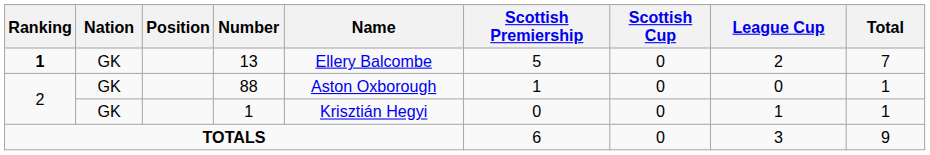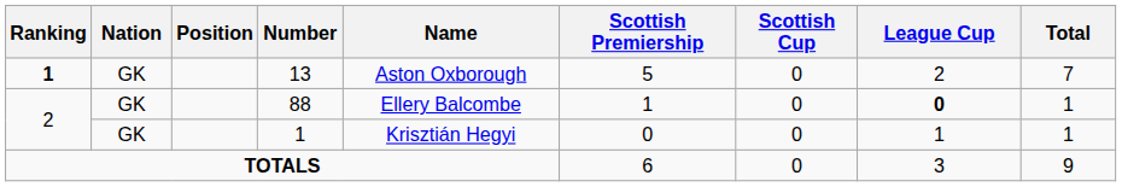 <table class="wikitable" style="font-size: 95%; text-align: center;">
 <tr>
 <th width=60>Ranking</th>
 <th width=60>Nation</th>
 <th width=60>Position</th>
 <th width=60>Number</th>
 <th width=200>Name</th>
 <th width=150><a href='#'>Scottish Premiership</a></th>
 <th width=100><a href='#'>Scottish Cup</a></th>
 <th width=150><a href='#'>League Cup</a></th>
 <th width=80>Total</th>
 </tr>
 <tr>
 <td><strong>1</strong></td>
 <td>GK</td>
 <td></td>
 <td>13</td>
-<td><a href='#'>Ellery Balcombe</a></td>
+<td><a href='#'>Aston Oxborough</a></td>
 <td>5</td>
 <td>0</td>
 <td>2</td>
 <td>7</td>
 </tr>
 <tr>
 <td rowspan="2">2</td>
 <td>GK</td>
 <td></td>
 <td>88</td>
-<td><a href='#'>Aston Oxborough</a></td>
+<td><a href='#'>Ellery Balcombe</a></td>
 <td>1</td>
 <td>0</td>
-<td>0</td>
+<td><strong>0</strong></td>
 <td>1</td>
 </tr>
 <tr>
 <td>GK</td>
 <td></td>
 <td>1</td>
 <td><a href='#'>Krisztián Hegyi</a></td>
 <td>0</td>
 <td>0</td>
 <td>1</td>
 <td>1</td>
 </tr>
 <tr>
 <td colspan="5"><strong>TOTALS</strong></td>
 <td>6</td>
 <td>0</td>
 <td>3</td>
 <td>9</td>
 </tr>
 </table>
